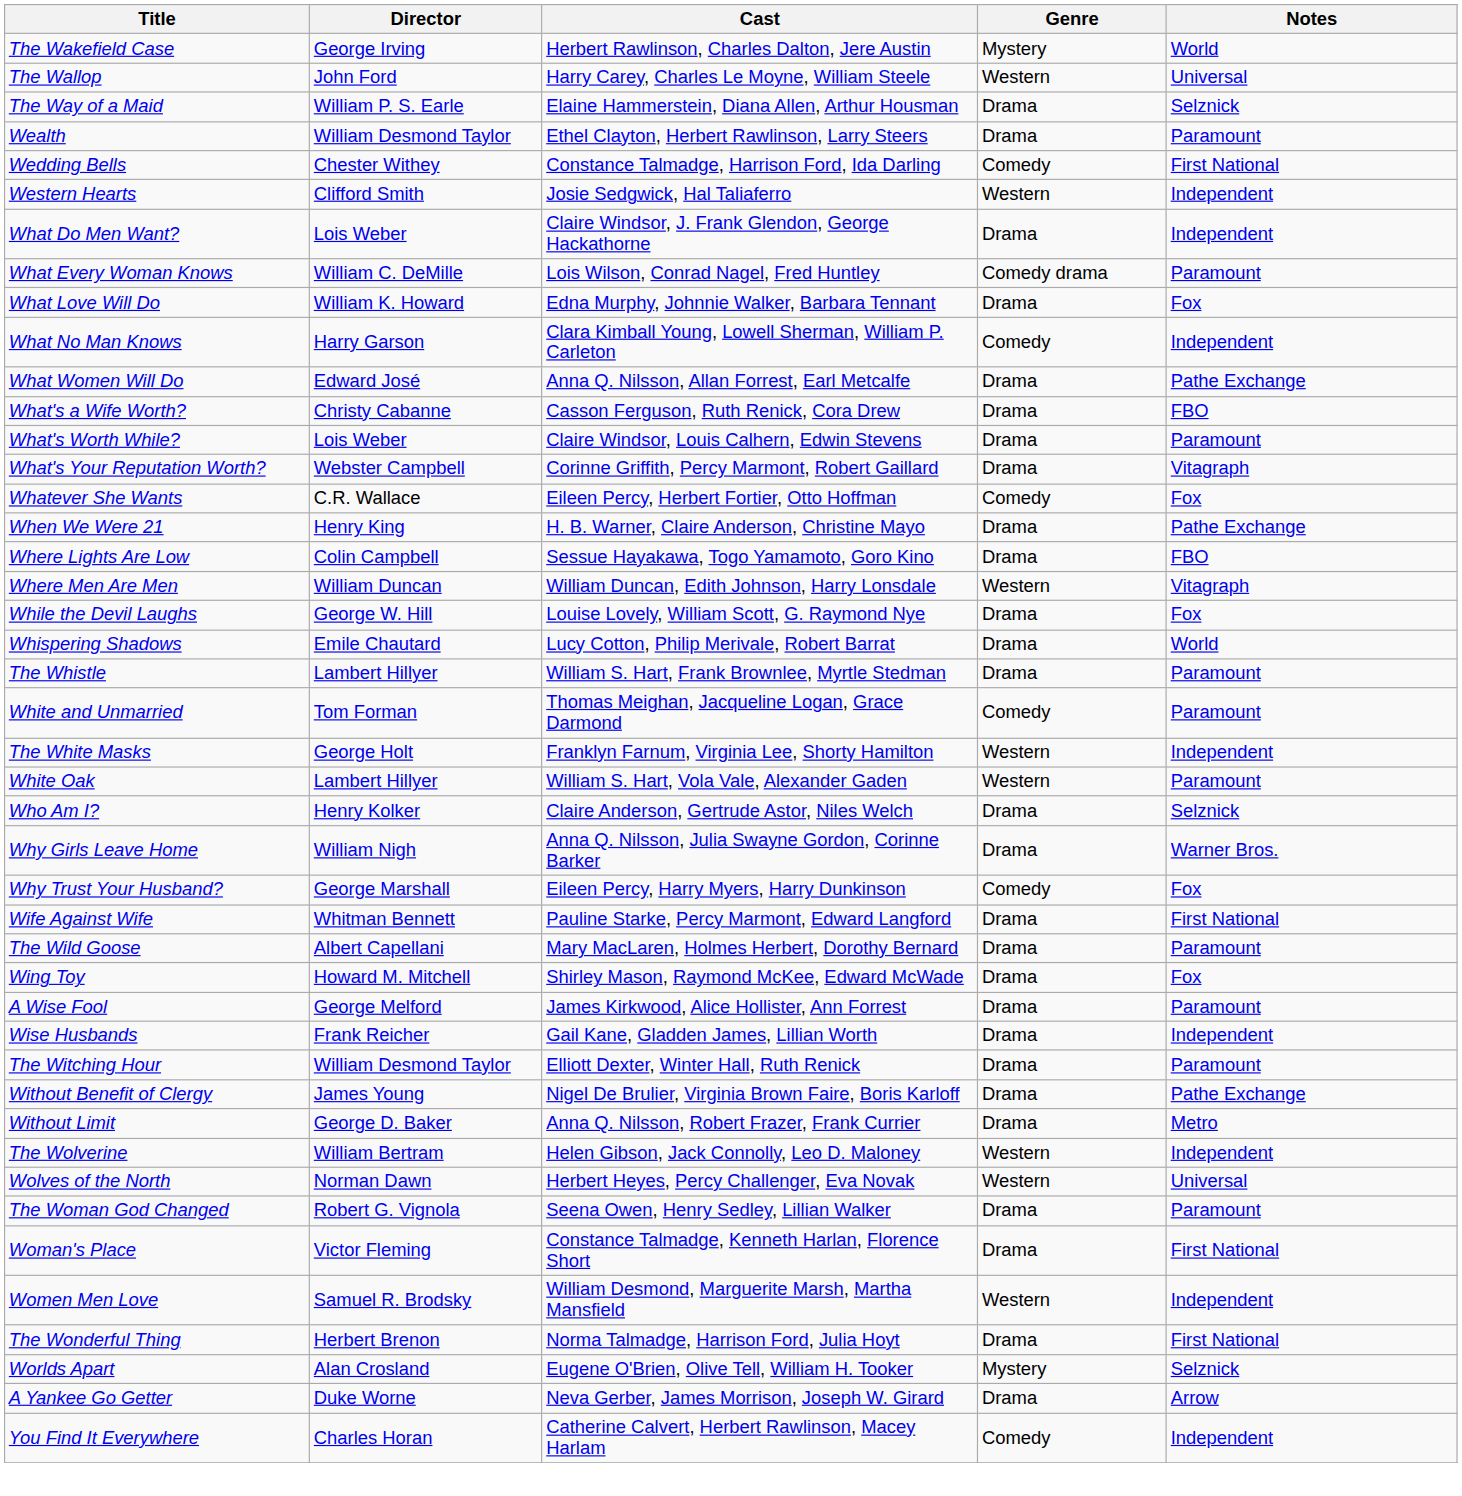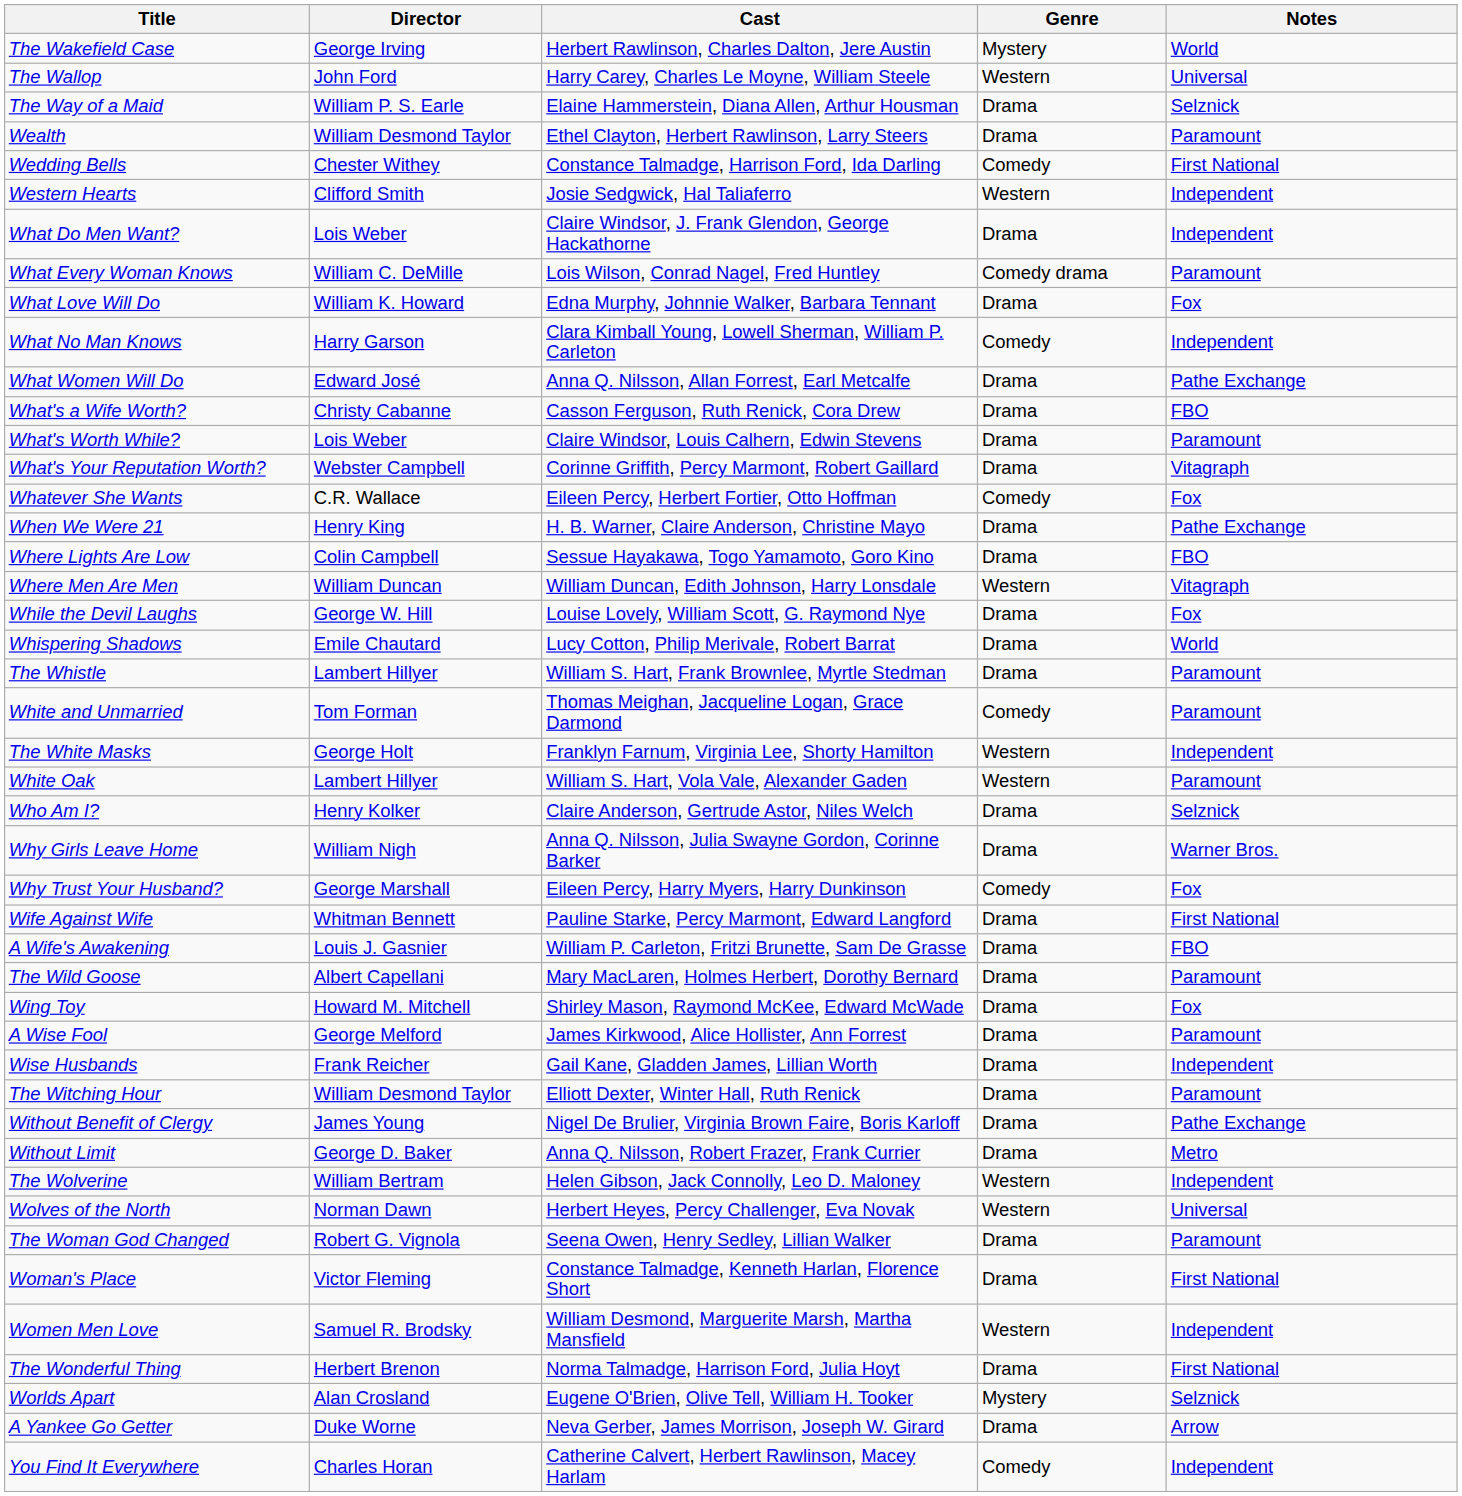 <table class="wikitable" style="width:100%;">
 <tr>
 <th style="width:21%;">Title</th>
 <th style="width:16%;">Director</th>
 <th style="width:30%;">Cast</th>
 <th style="width:13%;">Genre</th>
 <th style="width:20%;">Notes</th>
 </tr>
 <tr>
 <td><em><a href='#'>The Wakefield Case</a></em></td>
 <td><a href='#'>George Irving</a></td>
 <td><a href='#'>Herbert Rawlinson</a>, <a href='#'>Charles Dalton</a>, <a href='#'>Jere Austin</a></td>
 <td>Mystery</td>
 <td><a href='#'>World</a></td>
 </tr>
 <tr>
 <td><em><a href='#'>The Wallop</a></em></td>
 <td><a href='#'>John Ford</a></td>
 <td><a href='#'>Harry Carey</a>, <a href='#'>Charles Le Moyne</a>, <a href='#'>William Steele</a></td>
 <td>Western</td>
 <td><a href='#'>Universal</a></td>
 </tr>
 <tr>
 <td><em><a href='#'>The Way of a Maid</a></em></td>
 <td><a href='#'>William P. S. Earle</a></td>
 <td><a href='#'>Elaine Hammerstein</a>, <a href='#'>Diana Allen</a>, <a href='#'>Arthur Housman</a></td>
 <td>Drama</td>
 <td><a href='#'>Selznick</a></td>
 </tr>
 <tr>
 <td><em><a href='#'>Wealth</a></em></td>
 <td><a href='#'>William Desmond Taylor</a></td>
 <td><a href='#'>Ethel Clayton</a>, <a href='#'>Herbert Rawlinson</a>, <a href='#'>Larry Steers</a></td>
 <td>Drama</td>
 <td><a href='#'>Paramount</a></td>
 </tr>
 <tr>
 <td><em><a href='#'>Wedding Bells</a></em></td>
 <td><a href='#'>Chester Withey</a></td>
 <td><a href='#'>Constance Talmadge</a>, <a href='#'>Harrison Ford</a>, <a href='#'>Ida Darling</a></td>
 <td>Comedy</td>
 <td><a href='#'>First National</a></td>
 </tr>
 <tr>
 <td><em><a href='#'>Western Hearts</a></em></td>
 <td><a href='#'>Clifford Smith</a></td>
 <td><a href='#'>Josie Sedgwick</a>, <a href='#'>Hal Taliaferro</a></td>
 <td>Western</td>
 <td><a href='#'>Independent</a></td>
 </tr>
 <tr>
 <td><em><a href='#'>What Do Men Want?</a></em></td>
 <td><a href='#'>Lois Weber</a></td>
 <td><a href='#'>Claire Windsor</a>, <a href='#'>J. Frank Glendon</a>, <a href='#'>George Hackathorne</a></td>
 <td>Drama</td>
 <td><a href='#'>Independent</a></td>
 </tr>
 <tr>
 <td><em><a href='#'>What Every Woman Knows</a></em></td>
 <td><a href='#'>William C. DeMille</a></td>
 <td><a href='#'>Lois Wilson</a>, <a href='#'>Conrad Nagel</a>, <a href='#'>Fred Huntley</a></td>
 <td>Comedy drama</td>
 <td><a href='#'>Paramount</a></td>
 </tr>
 <tr>
 <td><em><a href='#'>What Love Will Do</a></em></td>
 <td><a href='#'>William K. Howard</a></td>
 <td><a href='#'>Edna Murphy</a>, <a href='#'>Johnnie Walker</a>, <a href='#'>Barbara Tennant</a></td>
 <td>Drama</td>
 <td><a href='#'>Fox</a></td>
 </tr>
 <tr>
 <td><em><a href='#'>What No Man Knows</a></em></td>
 <td><a href='#'>Harry Garson</a></td>
 <td><a href='#'>Clara Kimball Young</a>, <a href='#'>Lowell Sherman</a>, <a href='#'>William P. Carleton</a></td>
 <td>Comedy</td>
 <td><a href='#'>Independent</a></td>
 </tr>
 <tr>
 <td><em><a href='#'>What Women Will Do</a></em></td>
 <td><a href='#'>Edward José</a></td>
 <td><a href='#'>Anna Q. Nilsson</a>, <a href='#'>Allan Forrest</a>, <a href='#'>Earl Metcalfe</a></td>
 <td>Drama</td>
 <td><a href='#'>Pathe Exchange</a></td>
 </tr>
 <tr>
 <td><em><a href='#'>What's a Wife Worth?</a></em></td>
 <td><a href='#'>Christy Cabanne</a></td>
 <td><a href='#'>Casson Ferguson</a>, <a href='#'>Ruth Renick</a>, <a href='#'>Cora Drew</a></td>
 <td>Drama</td>
 <td><a href='#'>FBO</a></td>
 </tr>
 <tr>
 <td><em><a href='#'>What's Worth While?</a></em></td>
 <td><a href='#'>Lois Weber</a></td>
 <td><a href='#'>Claire Windsor</a>, <a href='#'>Louis Calhern</a>, <a href='#'>Edwin Stevens</a></td>
 <td>Drama</td>
 <td><a href='#'>Paramount</a></td>
 </tr>
 <tr>
 <td><em><a href='#'>What's Your Reputation Worth?</a></em></td>
 <td><a href='#'>Webster Campbell</a></td>
 <td><a href='#'>Corinne Griffith</a>, <a href='#'>Percy Marmont</a>, <a href='#'>Robert Gaillard</a></td>
 <td>Drama</td>
 <td><a href='#'>Vitagraph</a></td>
 </tr>
 <tr>
 <td><em><a href='#'>Whatever She Wants</a></em></td>
 <td>C.R. Wallace</td>
 <td><a href='#'>Eileen Percy</a>, <a href='#'>Herbert Fortier</a>, <a href='#'>Otto Hoffman</a></td>
 <td>Comedy</td>
 <td><a href='#'>Fox</a></td>
 </tr>
 <tr>
 <td><em><a href='#'>When We Were 21</a></em></td>
 <td><a href='#'>Henry King</a></td>
 <td><a href='#'>H. B. Warner</a>, <a href='#'>Claire Anderson</a>, <a href='#'>Christine Mayo</a></td>
 <td>Drama</td>
 <td><a href='#'>Pathe Exchange</a></td>
 </tr>
 <tr>
 <td><em><a href='#'>Where Lights Are Low</a></em></td>
 <td><a href='#'>Colin Campbell</a></td>
 <td><a href='#'>Sessue Hayakawa</a>, <a href='#'>Togo Yamamoto</a>, <a href='#'>Goro Kino</a></td>
 <td>Drama</td>
 <td><a href='#'>FBO</a></td>
 </tr>
 <tr>
 <td><em><a href='#'>Where Men Are Men</a></em></td>
 <td><a href='#'>William Duncan</a></td>
 <td><a href='#'>William Duncan</a>, <a href='#'>Edith Johnson</a>, <a href='#'>Harry Lonsdale</a></td>
 <td>Western</td>
 <td><a href='#'>Vitagraph</a></td>
 </tr>
 <tr>
 <td><em><a href='#'>While the Devil Laughs</a></em></td>
 <td><a href='#'>George W. Hill</a></td>
 <td><a href='#'>Louise Lovely</a>, <a href='#'>William Scott</a>, <a href='#'>G. Raymond Nye</a></td>
 <td>Drama</td>
 <td><a href='#'>Fox</a></td>
 </tr>
 <tr>
 <td><em><a href='#'>Whispering Shadows</a></em></td>
 <td><a href='#'>Emile Chautard</a></td>
 <td><a href='#'>Lucy Cotton</a>, <a href='#'>Philip Merivale</a>, <a href='#'>Robert Barrat</a></td>
 <td>Drama</td>
 <td><a href='#'>World</a></td>
 </tr>
 <tr>
 <td><em><a href='#'>The Whistle</a></em></td>
 <td><a href='#'>Lambert Hillyer</a></td>
 <td><a href='#'>William S. Hart</a>, <a href='#'>Frank Brownlee</a>, <a href='#'>Myrtle Stedman</a></td>
 <td>Drama</td>
 <td><a href='#'>Paramount</a></td>
 </tr>
 <tr>
 <td><em><a href='#'>White and Unmarried</a></em></td>
 <td><a href='#'>Tom Forman</a></td>
 <td><a href='#'>Thomas Meighan</a>, <a href='#'>Jacqueline Logan</a>, <a href='#'>Grace Darmond</a></td>
 <td>Comedy</td>
 <td><a href='#'>Paramount</a></td>
 </tr>
 <tr>
 <td><em><a href='#'>The White Masks</a></em></td>
 <td><a href='#'>George Holt</a></td>
 <td><a href='#'>Franklyn Farnum</a>, <a href='#'>Virginia Lee</a>, <a href='#'>Shorty Hamilton</a></td>
 <td>Western</td>
 <td><a href='#'>Independent</a></td>
 </tr>
 <tr>
 <td><em><a href='#'>White Oak</a></em></td>
 <td><a href='#'>Lambert Hillyer</a></td>
 <td><a href='#'>William S. Hart</a>, <a href='#'>Vola Vale</a>, <a href='#'>Alexander Gaden</a></td>
 <td>Western</td>
 <td><a href='#'>Paramount</a></td>
 </tr>
 <tr>
 <td><em><a href='#'>Who Am I?</a></em></td>
 <td><a href='#'>Henry Kolker</a></td>
 <td><a href='#'>Claire Anderson</a>, <a href='#'>Gertrude Astor</a>, <a href='#'>Niles Welch</a></td>
 <td>Drama</td>
 <td><a href='#'>Selznick</a></td>
 </tr>
 <tr>
 <td><em><a href='#'>Why Girls Leave Home</a></em></td>
 <td><a href='#'>William Nigh</a></td>
 <td><a href='#'>Anna Q. Nilsson</a>, <a href='#'>Julia Swayne Gordon</a>, <a href='#'>Corinne Barker</a></td>
 <td>Drama</td>
 <td><a href='#'>Warner Bros.</a></td>
 </tr>
 <tr>
 <td><em><a href='#'>Why Trust Your Husband?</a></em></td>
 <td><a href='#'>George Marshall</a></td>
 <td><a href='#'>Eileen Percy</a>, <a href='#'>Harry Myers</a>, <a href='#'>Harry Dunkinson</a></td>
 <td>Comedy</td>
 <td><a href='#'>Fox</a></td>
 </tr>
 <tr>
 <td><em><a href='#'>Wife Against Wife</a></em></td>
 <td><a href='#'>Whitman Bennett</a></td>
 <td><a href='#'>Pauline Starke</a>, <a href='#'>Percy Marmont</a>, <a href='#'>Edward Langford</a></td>
 <td>Drama</td>
 <td><a href='#'>First National</a></td>
 </tr>
 <tr>
+<td><em><a href='#'>A Wife's Awakening</a></em></td>
+<td><a href='#'>Louis J. Gasnier</a></td>
+<td><a href='#'>William P. Carleton</a>, <a href='#'>Fritzi Brunette</a>, <a href='#'>Sam De Grasse</a></td>
+<td>Drama</td>
+<td><a href='#'>FBO</a></td>
+</tr>
+<tr>
 <td><em><a href='#'>The Wild Goose</a></em></td>
 <td><a href='#'>Albert Capellani</a></td>
 <td><a href='#'>Mary MacLaren</a>, <a href='#'>Holmes Herbert</a>, <a href='#'>Dorothy Bernard</a></td>
 <td>Drama</td>
 <td><a href='#'>Paramount</a></td>
 </tr>
 <tr>
 <td><em><a href='#'>Wing Toy</a></em></td>
 <td><a href='#'>Howard M. Mitchell</a></td>
 <td><a href='#'>Shirley Mason</a>, <a href='#'>Raymond McKee</a>, <a href='#'>Edward McWade</a></td>
 <td>Drama</td>
 <td><a href='#'>Fox</a></td>
 </tr>
 <tr>
 <td><em><a href='#'>A Wise Fool</a></em></td>
 <td><a href='#'>George Melford</a></td>
 <td><a href='#'>James Kirkwood</a>, <a href='#'>Alice Hollister</a>, <a href='#'>Ann Forrest</a></td>
 <td>Drama</td>
 <td><a href='#'>Paramount</a></td>
 </tr>
 <tr>
 <td><em><a href='#'>Wise Husbands</a></em></td>
 <td><a href='#'>Frank Reicher</a></td>
 <td><a href='#'>Gail Kane</a>, <a href='#'>Gladden James</a>, <a href='#'>Lillian Worth</a></td>
 <td>Drama</td>
 <td><a href='#'>Independent</a></td>
 </tr>
 <tr>
 <td><em><a href='#'>The Witching Hour</a></em></td>
 <td><a href='#'>William Desmond Taylor</a></td>
 <td><a href='#'>Elliott Dexter</a>, <a href='#'>Winter Hall</a>, <a href='#'>Ruth Renick</a></td>
 <td>Drama</td>
 <td><a href='#'>Paramount</a></td>
 </tr>
 <tr>
 <td><em><a href='#'>Without Benefit of Clergy</a></em></td>
 <td><a href='#'>James Young</a></td>
 <td><a href='#'>Nigel De Brulier</a>, <a href='#'>Virginia Brown Faire</a>, <a href='#'>Boris Karloff</a></td>
 <td>Drama</td>
 <td><a href='#'>Pathe Exchange</a></td>
 </tr>
 <tr>
 <td><em><a href='#'>Without Limit</a></em></td>
 <td><a href='#'>George D. Baker</a></td>
 <td><a href='#'>Anna Q. Nilsson</a>, <a href='#'>Robert Frazer</a>, <a href='#'>Frank Currier</a></td>
 <td>Drama</td>
 <td><a href='#'>Metro</a></td>
 </tr>
 <tr>
 <td><em><a href='#'>The Wolverine</a></em></td>
 <td><a href='#'>William Bertram</a></td>
 <td><a href='#'>Helen Gibson</a>, <a href='#'>Jack Connolly</a>, <a href='#'>Leo D. Maloney</a></td>
 <td>Western</td>
 <td><a href='#'>Independent</a></td>
 </tr>
 <tr>
 <td><em><a href='#'>Wolves of the North</a></em></td>
 <td><a href='#'>Norman Dawn</a></td>
 <td><a href='#'>Herbert Heyes</a>, <a href='#'>Percy Challenger</a>, <a href='#'>Eva Novak</a></td>
 <td>Western</td>
 <td><a href='#'>Universal</a></td>
 </tr>
 <tr>
 <td><em><a href='#'>The Woman God Changed</a></em></td>
 <td><a href='#'>Robert G. Vignola</a></td>
 <td><a href='#'>Seena Owen</a>, <a href='#'>Henry Sedley</a>, <a href='#'>Lillian Walker</a></td>
 <td>Drama</td>
 <td><a href='#'>Paramount</a></td>
 </tr>
 <tr>
 <td><em><a href='#'>Woman's Place</a></em></td>
 <td><a href='#'>Victor Fleming</a></td>
 <td><a href='#'>Constance Talmadge</a>, <a href='#'>Kenneth Harlan</a>, <a href='#'>Florence Short</a></td>
 <td>Drama</td>
 <td><a href='#'>First National</a></td>
 </tr>
 <tr>
 <td><em><a href='#'>Women Men Love</a></em></td>
 <td><a href='#'>Samuel R. Brodsky</a></td>
 <td><a href='#'>William Desmond</a>, <a href='#'>Marguerite Marsh</a>, <a href='#'>Martha Mansfield</a></td>
 <td>Western</td>
 <td><a href='#'>Independent</a></td>
 </tr>
 <tr>
 <td><em><a href='#'>The Wonderful Thing</a></em></td>
 <td><a href='#'>Herbert Brenon</a></td>
 <td><a href='#'>Norma Talmadge</a>, <a href='#'>Harrison Ford</a>, <a href='#'>Julia Hoyt</a></td>
 <td>Drama</td>
 <td><a href='#'>First National</a></td>
 </tr>
 <tr>
 <td><em><a href='#'>Worlds Apart</a></em></td>
 <td><a href='#'>Alan Crosland</a></td>
 <td><a href='#'>Eugene O'Brien</a>, <a href='#'>Olive Tell</a>, <a href='#'>William H. Tooker</a></td>
 <td>Mystery</td>
 <td><a href='#'>Selznick</a></td>
 </tr>
 <tr>
 <td><em><a href='#'>A Yankee Go Getter</a></em></td>
 <td><a href='#'>Duke Worne</a></td>
 <td><a href='#'>Neva Gerber</a>, <a href='#'>James Morrison</a>, <a href='#'>Joseph W. Girard</a></td>
 <td>Drama</td>
 <td><a href='#'>Arrow</a></td>
 </tr>
 <tr>
 <td><em><a href='#'>You Find It Everywhere</a></em></td>
 <td><a href='#'>Charles Horan</a></td>
 <td><a href='#'>Catherine Calvert</a>, <a href='#'>Herbert Rawlinson</a>, <a href='#'>Macey Harlam</a></td>
 <td>Comedy</td>
 <td><a href='#'>Independent</a></td>
 </tr>
 </table>
